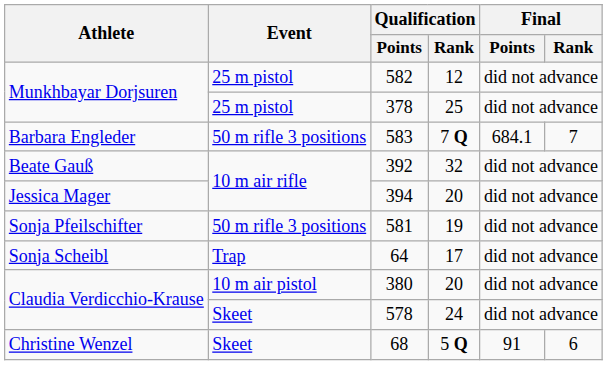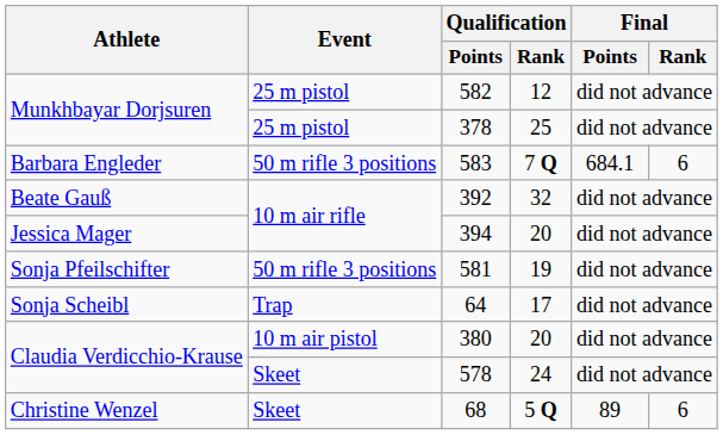 <table class="wikitable" style="font-size:90%">
 <tr>
 <th rowspan=2>Athlete</th>
 <th rowspan=2>Event</th>
 <th colspan=2>Qualification</th>
 <th colspan=2>Final</th>
 </tr>
 <tr style="font-size:95%">
 <th>Points</th>
 <th>Rank</th>
 <th>Points</th>
 <th>Rank</th>
 </tr>
 <tr align=center>
 <td align=left rowspan=2><a href='#'>Munkhbayar Dorjsuren</a></td>
 <td align=left><a href='#'>25 m pistol</a></td>
 <td>582</td>
 <td>12</td>
 <td colspan=2>did not advance</td>
 </tr>
 <tr align=center>
 <td align=left><a href='#'>25 m pistol</a></td>
 <td>378</td>
 <td>25</td>
 <td colspan=2>did not advance</td>
 </tr>
 <tr align=center>
 <td align=left><a href='#'>Barbara Engleder</a></td>
 <td align=left><a href='#'>50 m rifle 3 positions</a></td>
 <td>583</td>
 <td>7 <strong>Q</strong></td>
 <td>684.1</td>
-<td>7</td>
+<td>6</td>
 </tr>
 <tr align=center>
 <td align=left><a href='#'>Beate Gauß</a></td>
 <td align=left rowspan=2><a href='#'>10 m air rifle</a></td>
 <td>392</td>
 <td>32</td>
 <td colspan=2>did not advance</td>
 </tr>
 <tr align=center>
 <td align=left><a href='#'>Jessica Mager</a></td>
 <td>394</td>
 <td>20</td>
 <td colspan=2>did not advance</td>
 </tr>
 <tr align=center>
 <td align=left><a href='#'>Sonja Pfeilschifter</a></td>
 <td align=left><a href='#'>50 m rifle 3 positions</a></td>
 <td>581</td>
 <td>19</td>
 <td colspan=2>did not advance</td>
 </tr>
 <tr align=center>
 <td align=left><a href='#'>Sonja Scheibl</a></td>
 <td align=left><a href='#'>Trap</a></td>
 <td>64</td>
 <td>17</td>
 <td colspan=2>did not advance</td>
 </tr>
 <tr align=center>
 <td align=left rowspan=2><a href='#'>Claudia Verdicchio-Krause</a></td>
 <td align=left><a href='#'>10 m air pistol</a></td>
 <td>380</td>
 <td>20</td>
 <td colspan=2>did not advance</td>
 </tr>
 <tr align=center>
 <td align=left><a href='#'>Skeet</a></td>
 <td>578</td>
 <td>24</td>
 <td colspan=2>did not advance</td>
 </tr>
 <tr align=center>
 <td align=left><a href='#'>Christine Wenzel</a></td>
 <td align=left><a href='#'>Skeet</a></td>
 <td>68</td>
 <td>5 <strong>Q</strong></td>
-<td>91</td>
+<td>89</td>
 <td>6</td>
 </tr>
 </table>
